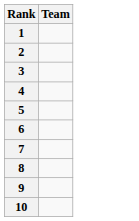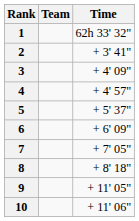 <table class="wikitable">
 <tr>
 <th scope="col">Rank</th>
 <th scope="col">Team</th>
+<th scope="col">Time</th>
 </tr>
 <tr>
 <th scope="row">1</th>
 <td> </td>
+<td style="text-align:right;">62h 33' 32"</td>
 </tr>
 <tr>
 <th scope="row">2</th>
 <td></td>
+<td style="text-align:right;">+ 3' 41"</td>
 </tr>
 <tr>
 <th scope="row">3</th>
 <td></td>
+<td style="text-align:right;">+ 4' 09"</td>
 </tr>
 <tr>
 <th scope="row">4</th>
 <td></td>
+<td style="text-align:right;">+ 4' 57"</td>
 </tr>
 <tr>
 <th scope="row">5</th>
 <td></td>
+<td style="text-align:right;">+ 5' 37"</td>
 </tr>
 <tr>
 <th scope="row">6</th>
 <td></td>
+<td style="text-align:right;">+ 6' 09"</td>
 </tr>
 <tr>
 <th scope="row">7</th>
 <td></td>
+<td style="text-align:right;">+ 7' 05"</td>
 </tr>
 <tr>
 <th scope="row">8</th>
 <td></td>
+<td style="text-align:right;">+ 8' 18"</td>
 </tr>
 <tr>
 <th scope="row">9</th>
 <td></td>
+<td style="text-align:right;">+ 11' 05"</td>
 </tr>
 <tr>
 <th scope="row">10</th>
 <td></td>
+<td style="text-align:right;">+ 11' 06"</td>
 </tr>
 </table>
